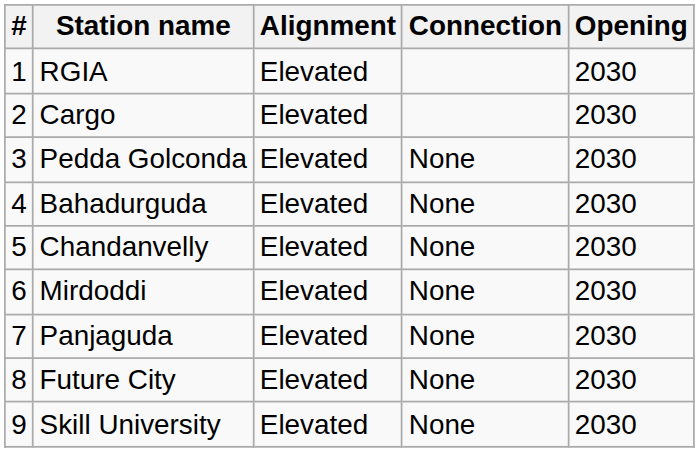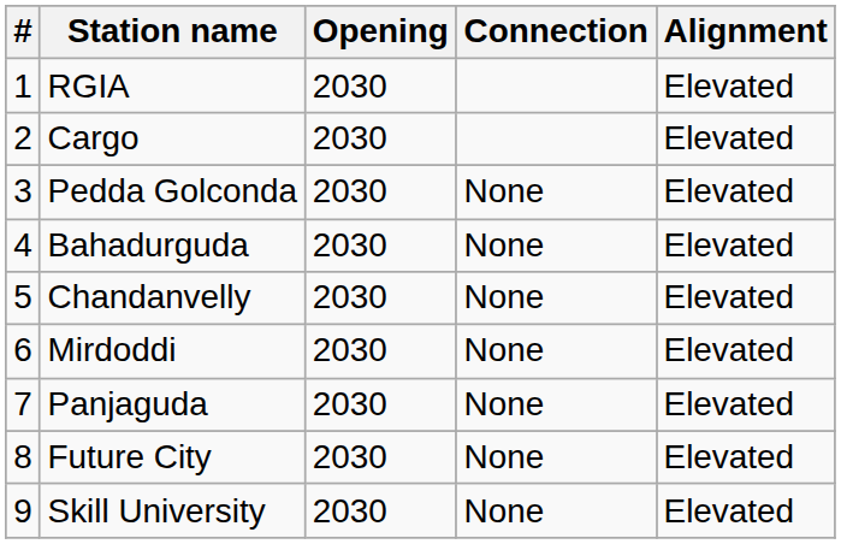 <table class="wikitable">
 <tr>
 <th>#</th>
 <th>Station name</th>
+<th>Opening</th>
+<th>Connection</th>
 <th>Alignment</th>
-<th>Connection</th>
-<th>Opening</th>
 </tr>
 <tr>
 <td>1</td>
 <td>RGIA</td>
+<td>2030</td>
+<td></td>
 <td>Elevated</td>
-<td></td>
-<td>2030</td>
 </tr>
 <tr>
 <td>2</td>
 <td>Cargo</td>
+<td>2030</td>
+<td></td>
 <td>Elevated</td>
-<td></td>
-<td>2030</td>
 </tr>
 <tr>
 <td>3</td>
 <td>Pedda Golconda</td>
+<td>2030</td>
+<td>None</td>
 <td>Elevated</td>
-<td>None</td>
-<td>2030</td>
 </tr>
 <tr>
 <td>4</td>
 <td>Bahadurguda</td>
+<td>2030</td>
+<td>None</td>
 <td>Elevated</td>
-<td>None</td>
-<td>2030</td>
 </tr>
 <tr>
 <td>5</td>
 <td>Chandanvelly</td>
+<td>2030</td>
+<td>None</td>
 <td>Elevated</td>
-<td>None</td>
-<td>2030</td>
 </tr>
 <tr>
 <td>6</td>
 <td>Mirdoddi</td>
+<td>2030</td>
+<td>None</td>
 <td>Elevated</td>
-<td>None</td>
-<td>2030</td>
 </tr>
 <tr>
 <td>7</td>
 <td>Panjaguda</td>
+<td>2030</td>
+<td>None</td>
 <td>Elevated</td>
-<td>None</td>
-<td>2030</td>
 </tr>
 <tr>
 <td>8</td>
 <td>Future City</td>
+<td>2030</td>
+<td>None</td>
 <td>Elevated</td>
-<td>None</td>
-<td>2030</td>
 </tr>
 <tr>
 <td>9</td>
 <td>Skill University</td>
+<td>2030</td>
+<td>None</td>
 <td>Elevated</td>
-<td>None</td>
-<td>2030</td>
 </tr>
 </table>
